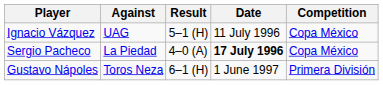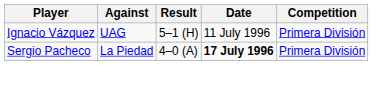 <table class="wikitable">
 <tr>
 <th>Player</th>
 <th>Against</th>
 <th>Result</th>
 <th>Date</th>
 <th>Competition</th>
 </tr>
 <tr>
 <td> <a href='#'>Ignacio Vázquez</a></td>
 <td><a href='#'>UAG</a></td>
 <td>5–1 (H)</td>
 <td>11 July 1996</td>
-<td><a href='#'>Copa México</a></td>
+<td><a href='#'>Primera División</a></td>
 </tr>
 <tr>
 <td> <a href='#'>Sergio Pacheco</a></td>
 <td><a href='#'>La Piedad</a></td>
 <td>4–0 (A)</td>
 <td><strong>17 July 1996</strong></td>
-<td><a href='#'>Copa México</a></td>
-</tr>
-<tr>
-<td> <a href='#'>Gustavo Nápoles</a></td>
-<td><a href='#'>Toros Neza</a></td>
-<td>6–1 (H)</td>
-<td>1 June 1997</td>
 <td><a href='#'>Primera División</a></td>
 </tr>
 </table>
